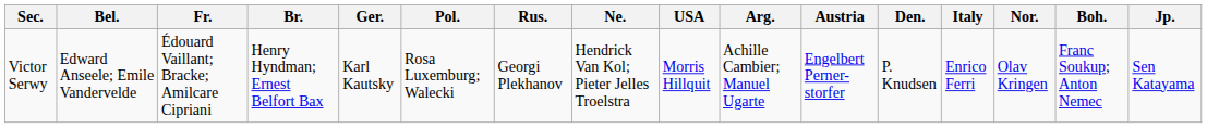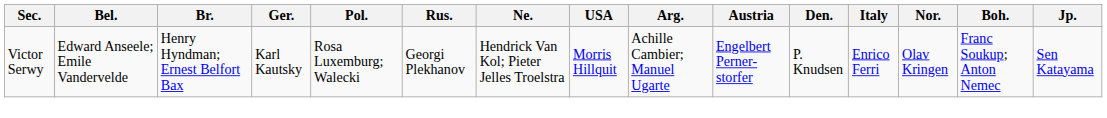 <table class="wikitable" border="1">
 <tr>
 <th>Sec.</th>
 <th>Bel.</th>
-<th>Fr.</th>
 <th>Br.</th>
 <th>Ger.</th>
 <th>Pol.</th>
 <th>Rus.</th>
 <th>Ne.</th>
 <th>USA</th>
 <th>Arg.</th>
 <th>Austria</th>
 <th>Den.</th>
 <th>Italy</th>
 <th>Nor.</th>
 <th>Boh.</th>
 <th>Jp.</th>
 </tr>
 <tr>
 <td>Victor Serwy</td>
 <td>Edward Anseele; Emile Vandervelde</td>
-<td>Édouard Vaillant; Bracke; Amilcare Cipriani</td>
 <td>Henry Hyndman; <a href='#'>Ernest Belfort Bax</a></td>
 <td>Karl Kautsky</td>
 <td>Rosa Luxemburg; Walecki</td>
 <td>Georgi Plekhanov</td>
 <td>Hendrick Van Kol; Pieter Jelles Troelstra</td>
 <td><a href='#'>Morris Hillquit</a></td>
 <td>Achille Cambier; <a href='#'>Manuel Ugarte</a></td>
 <td><a href='#'>Engelbert Perner-storfer</a></td>
 <td>P. Knudsen</td>
 <td><a href='#'>Enrico Ferri</a></td>
 <td><a href='#'>Olav Kringen</a></td>
 <td><a href='#'>Franc Soukup</a>; <a href='#'>Anton Nemec</a></td>
 <td><a href='#'>Sen Katayama</a></td>
 </tr>
 </table>
